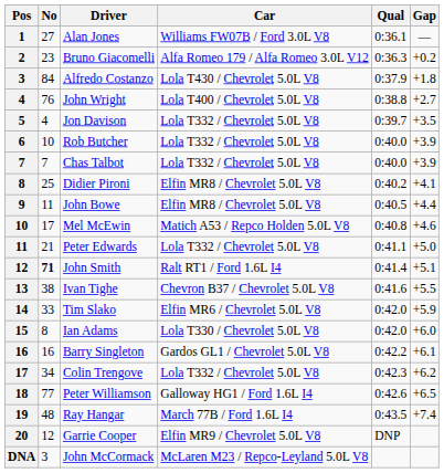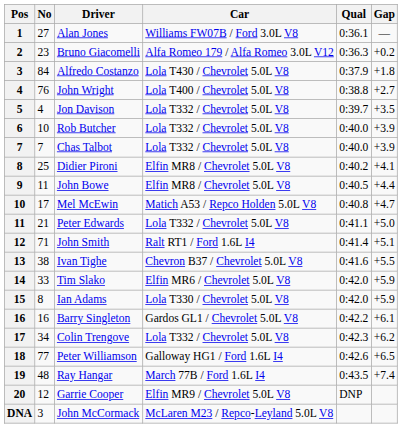 <table class="wikitable sortable" style="font-size: 95%;">
 <tr>
 <th>Pos</th>
 <th>No</th>
 <th>Driver</th>
 <th>Car</th>
 <th>Qual</th>
 <th>Gap</th>
 </tr>
 <tr>
 <th>1</th>
 <td>27</td>
 <td> <a href='#'>Alan Jones</a></td>
 <td><a href='#'>Williams FW07B</a> / <a href='#'>Ford</a> 3.0L <a href='#'>V8</a></td>
 <td>0:36.1</td>
 <td align="center">—</td>
 </tr>
 <tr>
 <th>2</th>
 <td>23</td>
 <td> <a href='#'>Bruno Giacomelli</a></td>
 <td><a href='#'>Alfa Romeo 179</a> / <a href='#'>Alfa Romeo</a> 3.0L <a href='#'>V12</a></td>
 <td>0:36.3</td>
 <td>+0.2</td>
 </tr>
 <tr>
 <th>3</th>
 <td>84</td>
 <td> <a href='#'>Alfredo Costanzo</a></td>
 <td><a href='#'>Lola</a> T430 / <a href='#'>Chevrolet</a> 5.0L <a href='#'>V8</a></td>
 <td>0:37.9</td>
 <td>+1.8</td>
 </tr>
 <tr>
 <th>4</th>
 <td>76</td>
 <td> <a href='#'>John Wright</a></td>
 <td><a href='#'>Lola</a> T400 / <a href='#'>Chevrolet</a> 5.0L <a href='#'>V8</a></td>
 <td>0:38.8</td>
 <td>+2.7</td>
 </tr>
 <tr>
 <th>5</th>
 <td>4</td>
 <td> <a href='#'>Jon Davison</a></td>
 <td><a href='#'>Lola</a> T332 / <a href='#'>Chevrolet</a> 5.0L <a href='#'>V8</a></td>
 <td>0:39.7</td>
 <td>+3.5</td>
 </tr>
 <tr>
 <th>6</th>
 <td>10</td>
 <td> <a href='#'>Rob Butcher</a></td>
 <td><a href='#'>Lola</a> T332 / <a href='#'>Chevrolet</a> 5.0L <a href='#'>V8</a></td>
 <td>0:40.0</td>
 <td>+3.9</td>
 </tr>
 <tr>
 <th>7</th>
 <td>7</td>
 <td> <a href='#'>Chas Talbot</a></td>
 <td><a href='#'>Lola</a> T332 / <a href='#'>Chevrolet</a> 5.0L <a href='#'>V8</a></td>
 <td>0:40.0</td>
 <td>+3.9</td>
 </tr>
 <tr>
 <th>8</th>
 <td>25</td>
 <td> <a href='#'>Didier Pironi</a></td>
 <td><a href='#'>Elfin</a> MR8 / <a href='#'>Chevrolet</a> 5.0L <a href='#'>V8</a></td>
 <td>0:40.2</td>
 <td>+4.1</td>
 </tr>
 <tr>
 <th>9</th>
 <td>11</td>
 <td> <a href='#'>John Bowe</a></td>
 <td><a href='#'>Elfin</a> MR8 / <a href='#'>Chevrolet</a> 5.0L <a href='#'>V8</a></td>
 <td>0:40.5</td>
 <td>+4.4</td>
 </tr>
 <tr>
 <th>10</th>
 <td>17</td>
 <td> <a href='#'>Mel McEwin</a></td>
 <td><a href='#'>Matich</a> A53 / <a href='#'>Repco Holden</a> 5.0L <a href='#'>V8</a></td>
 <td>0:40.8</td>
-<td>+4.6</td>
+<td>+4.7</td>
 </tr>
 <tr>
 <th>11</th>
 <td>21</td>
 <td> <a href='#'>Peter Edwards</a></td>
 <td><a href='#'>Lola</a> T332 / <a href='#'>Chevrolet</a> 5.0L <a href='#'>V8</a></td>
 <td>0:41.1</td>
 <td>+5.0</td>
 </tr>
 <tr>
 <th>12</th>
-<td><strong>71</strong></td>
+<td>71</td>
 <td> <a href='#'>John Smith</a></td>
 <td><a href='#'>Ralt</a> RT1 / <a href='#'>Ford</a> 1.6L <a href='#'>I4</a></td>
 <td>0:41.4</td>
 <td>+5.1</td>
 </tr>
 <tr>
 <th>13</th>
 <td>38</td>
 <td> <a href='#'>Ivan Tighe</a></td>
 <td><a href='#'>Chevron</a> B37 / <a href='#'>Chevrolet</a> 5.0L <a href='#'>V8</a></td>
 <td>0:41.6</td>
 <td>+5.5</td>
 </tr>
 <tr>
 <th>14</th>
 <td>33</td>
 <td> <a href='#'>Tim Slako</a></td>
 <td><a href='#'>Elfin</a> MR6 / <a href='#'>Chevrolet</a> 5.0L <a href='#'>V8</a></td>
 <td>0:42.0</td>
 <td>+5.9</td>
 </tr>
 <tr>
 <th>15</th>
 <td>8</td>
 <td> <a href='#'>Ian Adams</a></td>
 <td><a href='#'>Lola</a> T330 / <a href='#'>Chevrolet</a> 5.0L <a href='#'>V8</a></td>
 <td>0:42.0</td>
-<td>+6.0</td>
+<td>+5.9</td>
 </tr>
 <tr>
 <th>16</th>
 <td>16</td>
 <td> <a href='#'>Barry Singleton</a></td>
 <td>Gardos GL1 / <a href='#'>Chevrolet</a> 5.0L <a href='#'>V8</a></td>
 <td>0:42.2</td>
 <td>+6.1</td>
 </tr>
 <tr>
 <th>17</th>
 <td>34</td>
 <td> <a href='#'>Colin Trengove</a></td>
 <td><a href='#'>Lola</a> T332 / <a href='#'>Chevrolet</a> 5.0L <a href='#'>V8</a></td>
 <td>0:42.3</td>
 <td>+6.2</td>
 </tr>
 <tr>
 <th>18</th>
 <td>77</td>
 <td> <a href='#'>Peter Williamson</a></td>
 <td>Galloway HG1 / <a href='#'>Ford</a> 1.6L <a href='#'>I4</a></td>
 <td>0:42.6</td>
 <td>+6.5</td>
 </tr>
 <tr>
 <th>19</th>
 <td>48</td>
 <td> <a href='#'>Ray Hangar</a></td>
 <td><a href='#'>March</a> 77B / <a href='#'>Ford</a> 1.6L <a href='#'>I4</a></td>
 <td>0:43.5</td>
 <td>+7.4</td>
 </tr>
 <tr>
 <th>20</th>
 <td>12</td>
 <td> <a href='#'>Garrie Cooper</a></td>
 <td><a href='#'>Elfin</a> MR9 / <a href='#'>Chevrolet</a> 5.0L <a href='#'>V8</a></td>
 <td>DNP</td>
 <td></td>
 </tr>
 <tr>
 <th>DNA</th>
 <td>3</td>
 <td> <a href='#'>John McCormack</a></td>
 <td><a href='#'>McLaren M23</a> / <a href='#'>Repco</a>-<a href='#'>Leyland</a> 5.0L <a href='#'>V8</a></td>
 <td></td>
 <td></td>
 </tr>
 </table>
